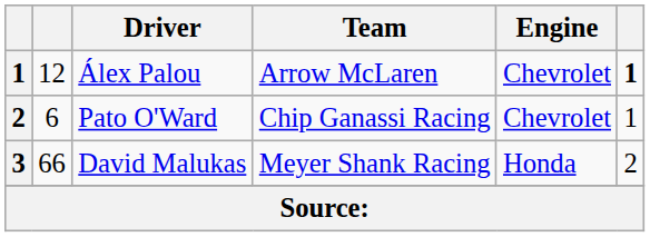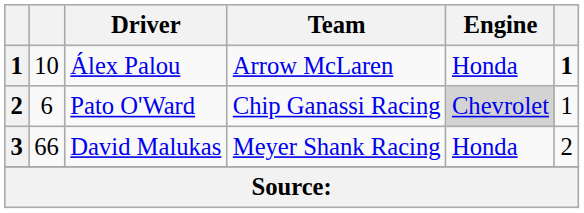 <table class="wikitable sortable" style="font-size: 95%;">
 <tr>
 <th rowspan="3"></th>
 <th rowspan="3"></th>
 <th rowspan="3">Driver</th>
 <th rowspan="3">Team</th>
 <th rowspan="3">Engine</th>
 <th rowspan="3"></th>
 </tr>
 <tr>
 </tr>
 <tr>
 </tr>
 <tr>
 <th>1</th>
-<td align="center">12</td>
+<td align="center">10</td>
 <td> <a href='#'>Álex Palou</a></td>
 <td><a href='#'>Arrow McLaren</a></td>
-<td><a href='#'>Chevrolet</a></td>
+<td><a href='#'>Honda</a></td>
 <td align="center"><strong>1</strong></td>
 </tr>
 <tr>
 <th>2</th>
 <td align="center">6</td>
 <td> <a href='#'>Pato O'Ward</a></td>
 <td><a href='#'>Chip Ganassi Racing</a></td>
-<td><a href='#'>Chevrolet</a></td>
+<td style="background: lightgrey;"><a href='#'>Chevrolet</a></td>
 <td align="center">1</td>
 </tr>
 <tr>
 <th>3</th>
 <td align="center">66</td>
 <td> <a href='#'>David Malukas</a></td>
 <td><a href='#'>Meyer Shank Racing</a></td>
 <td><a href='#'>Honda</a></td>
 <td align="center">2</td>
 </tr>
 <tr>
 </tr>
 <tr class="sortbottom">
 <th colspan="6">Source:</th>
 </tr>
 </table>
